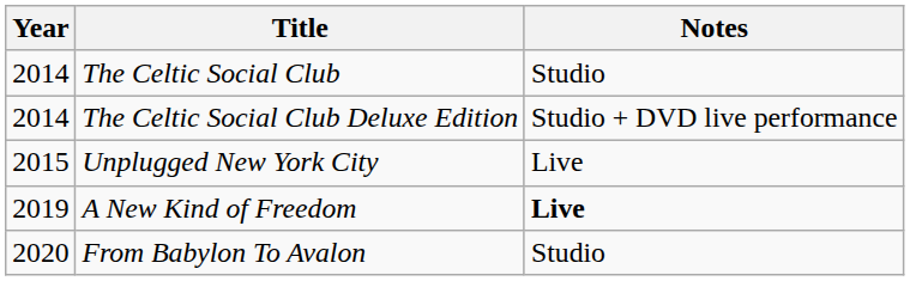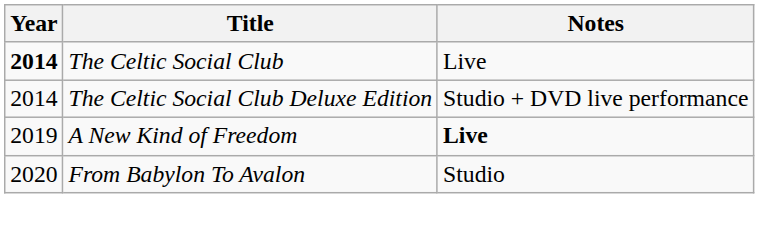 <table class="wikitable">
 <tr>
 <th>Year</th>
 <th>Title</th>
 <th>Notes</th>
 </tr>
 <tr>
-<td>2014</td>
+<td><strong>2014</strong></td>
 <td><em>The Celtic Social Club</em></td>
-<td>Studio</td>
+<td>Live</td>
 </tr>
 <tr>
 <td>2014</td>
 <td><em>The Celtic Social Club Deluxe Edition</em></td>
 <td>Studio + DVD live performance</td>
-</tr>
-<tr>
-<td>2015</td>
-<td><em>Unplugged New York City</em></td>
-<td>Live</td>
 </tr>
 <tr>
 <td>2019</td>
 <td><em>A New Kind of Freedom</em></td>
 <td><strong>Live</strong></td>
 </tr>
 <tr>
 <td>2020</td>
 <td><em>From Babylon To Avalon</em></td>
 <td>Studio</td>
 </tr>
 </table>
